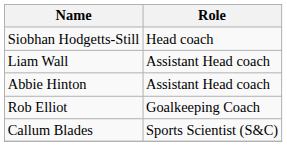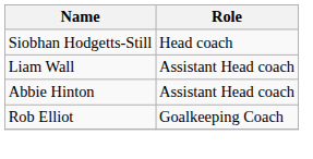 <table class="wikitable">
 <tr>
 <th>Name</th>
 <th>Role</th>
 </tr>
 <tr>
 <td>Siobhan Hodgetts-Still</td>
 <td>Head coach</td>
 </tr>
 <tr>
 <td>Liam Wall</td>
 <td>Assistant Head coach</td>
 </tr>
 <tr>
 <td>Abbie Hinton</td>
 <td>Assistant Head coach</td>
 </tr>
 <tr>
 <td>Rob Elliot</td>
 <td>Goalkeeping Coach</td>
 </tr>
 <tr>
-<td>Callum Blades</td>
-<td>Sports Scientist (S&C)</td>
-</tr>
-<tr>
 </tr>
 </table>
